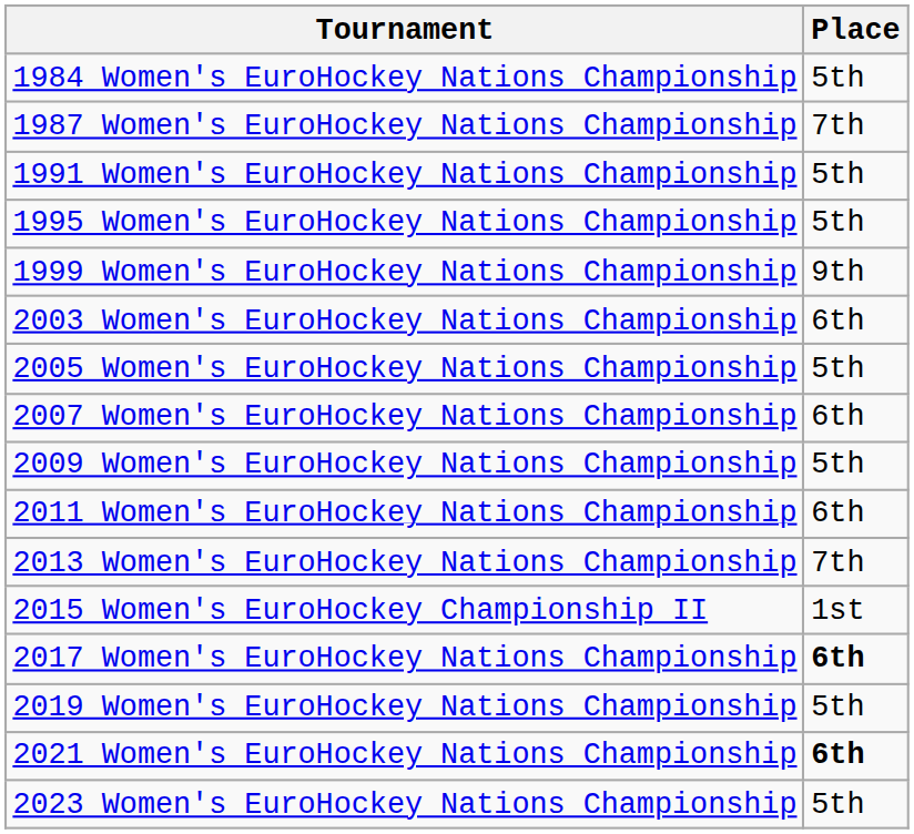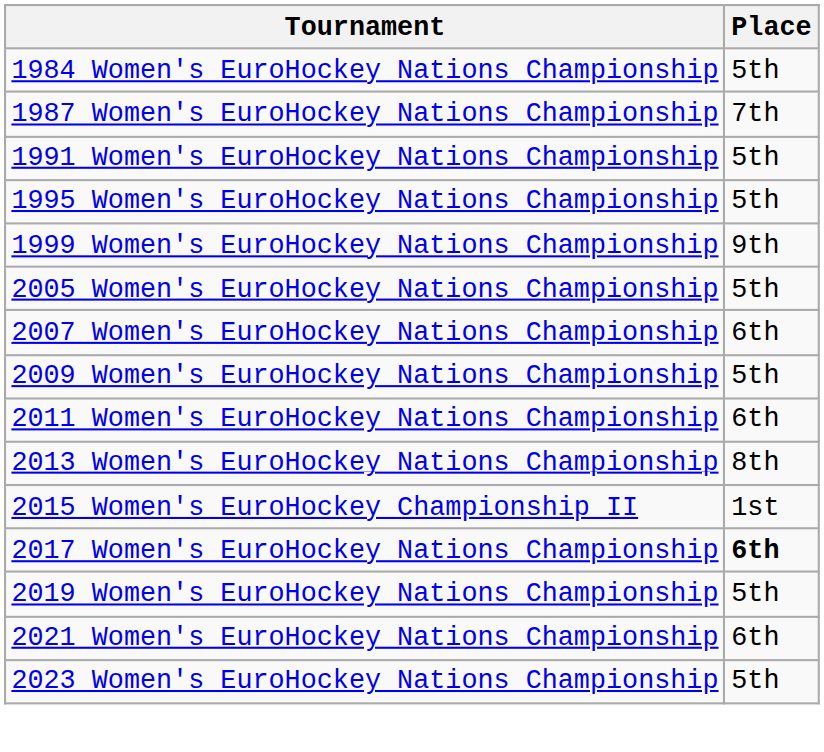 <table class="wikitable collapsible">
 <tr>
 <th>Tournament</th>
 <th>Place</th>
 </tr>
 <tr>
 <td><a href='#'>1984 Women's EuroHockey Nations Championship</a></td>
 <td>5th</td>
 </tr>
 <tr>
 <td><a href='#'>1987 Women's EuroHockey Nations Championship</a></td>
 <td>7th</td>
 </tr>
 <tr>
 <td><a href='#'>1991 Women's EuroHockey Nations Championship</a></td>
 <td>5th</td>
 </tr>
 <tr>
 <td><a href='#'>1995 Women's EuroHockey Nations Championship</a></td>
 <td>5th</td>
 </tr>
 <tr>
 <td><a href='#'>1999 Women's EuroHockey Nations Championship</a></td>
 <td>9th</td>
 </tr>
 <tr>
-<td><a href='#'>2003 Women's EuroHockey Nations Championship</a></td>
-<td>6th</td>
-</tr>
-<tr>
 <td><a href='#'>2005 Women's EuroHockey Nations Championship</a></td>
 <td>5th</td>
 </tr>
 <tr>
 <td><a href='#'>2007 Women's EuroHockey Nations Championship</a></td>
 <td>6th</td>
 </tr>
 <tr>
 <td><a href='#'>2009 Women's EuroHockey Nations Championship</a></td>
 <td>5th</td>
 </tr>
 <tr>
 <td><a href='#'>2011 Women's EuroHockey Nations Championship</a></td>
 <td>6th</td>
 </tr>
 <tr>
 <td><a href='#'>2013 Women's EuroHockey Nations Championship</a></td>
-<td>7th</td>
+<td>8th</td>
 </tr>
 <tr>
 <td><a href='#'>2015 Women's EuroHockey Championship II</a></td>
 <td>1st</td>
 </tr>
 <tr>
 <td><a href='#'>2017 Women's EuroHockey Nations Championship</a></td>
 <td><strong>6th</strong></td>
 </tr>
 <tr>
 <td><a href='#'>2019 Women's EuroHockey Nations Championship</a></td>
 <td>5th</td>
 </tr>
 <tr>
 <td><a href='#'>2021 Women's EuroHockey Nations Championship</a></td>
-<td><strong>6th</strong></td>
+<td>6th</td>
 </tr>
 <tr>
 <td><a href='#'>2023 Women's EuroHockey Nations Championship</a></td>
 <td>5th</td>
 </tr>
 </table>
